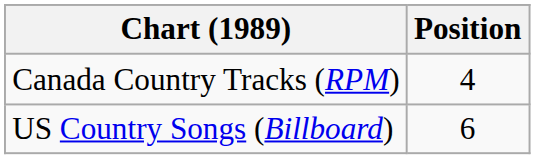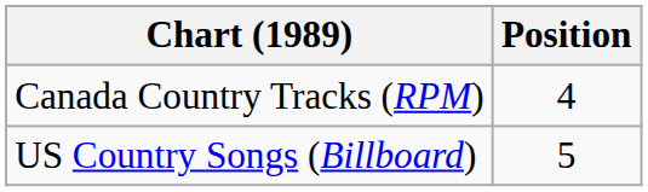 <table class="wikitable sortable">
 <tr>
 <th scope="col">Chart (1989)</th>
 <th scope="col">Position</th>
 </tr>
 <tr>
 <td>Canada Country Tracks (<em><a href='#'>RPM</a></em>)</td>
 <td align="center">4</td>
 </tr>
 <tr>
 <td>US <a href='#'>Country Songs</a> (<em><a href='#'>Billboard</a></em>)</td>
-<td align="center">6</td>
+<td align="center">5</td>
 </tr>
 </table>
